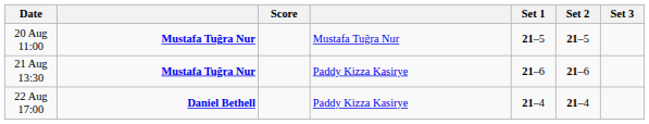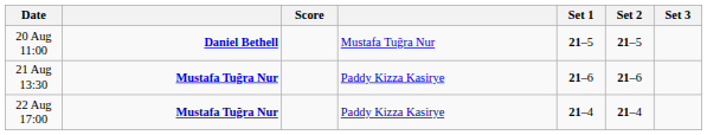 <table class="wikitable" style="text-align:center; font-size:90%">
 <tr>
 <th width="60">Date</th>
 <th align="right" width="250"></th>
 <th width="60">Score</th>
 <th align="left" width="250"></th>
 <th width="50">Set 1</th>
 <th width="50">Set 2</th>
 <th width="50">Set 3</th>
 </tr>
 <tr>
 <td>20 Aug<br>11:00</td>
-<td align="right"><strong><a href='#'>Mustafa Tuğra Nur</a> </strong></td>
+<td align="right"><strong><a href='#'>Daniel Bethell</a> </strong></td>
 <td align="center"></td>
 <td align="left"> <a href='#'>Mustafa Tuğra Nur</a></td>
 <td><strong>21</strong>–5</td>
 <td><strong>21</strong>–5</td>
 <td></td>
 </tr>
 <tr>
 <td>21 Aug<br>13:30</td>
 <td align="right"><strong><a href='#'>Mustafa Tuğra Nur</a> </strong></td>
 <td align="center"></td>
 <td align="left"> <a href='#'>Paddy Kizza Kasirye</a></td>
 <td><strong>21</strong>–6</td>
 <td><strong>21</strong>–6</td>
 <td></td>
 </tr>
 <tr>
 <td>22 Aug<br>17:00</td>
-<td align="right"><strong><a href='#'>Daniel Bethell</a> </strong></td>
+<td align="right"><strong><a href='#'>Mustafa Tuğra Nur</a> </strong></td>
 <td align="center"></td>
 <td align="left"> <a href='#'>Paddy Kizza Kasirye</a></td>
 <td><strong>21</strong>–4</td>
 <td><strong>21</strong>–4</td>
 <td></td>
 </tr>
 </table>
